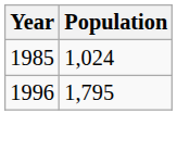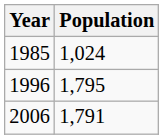 <table class="wikitable">
 <tr>
 <th>Year</th>
 <th>Population</th>
 </tr>
 <tr>
 <td>1985</td>
 <td>1,024</td>
 </tr>
 <tr>
 <td>1996</td>
 <td>1,795</td>
 </tr>
+<tr>
+<td>2006</td>
+<td>1,791</td>
+</tr>
 </table>
